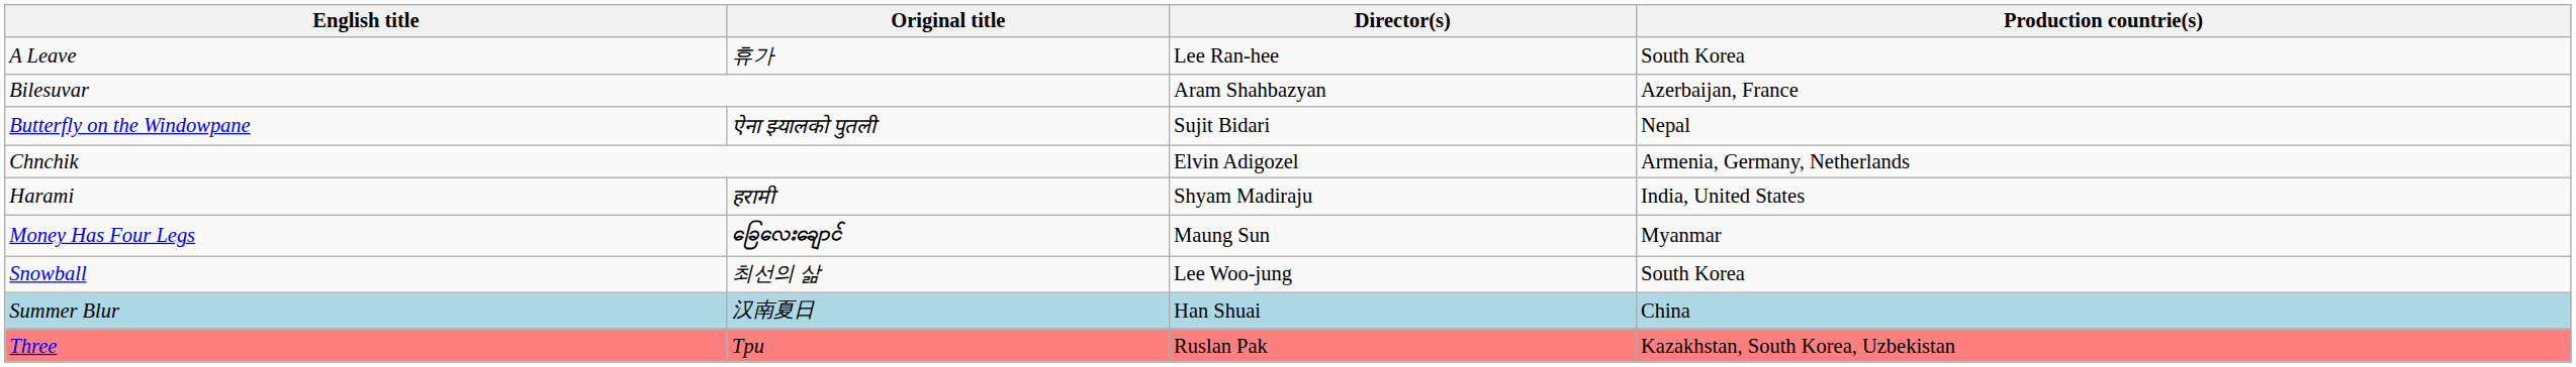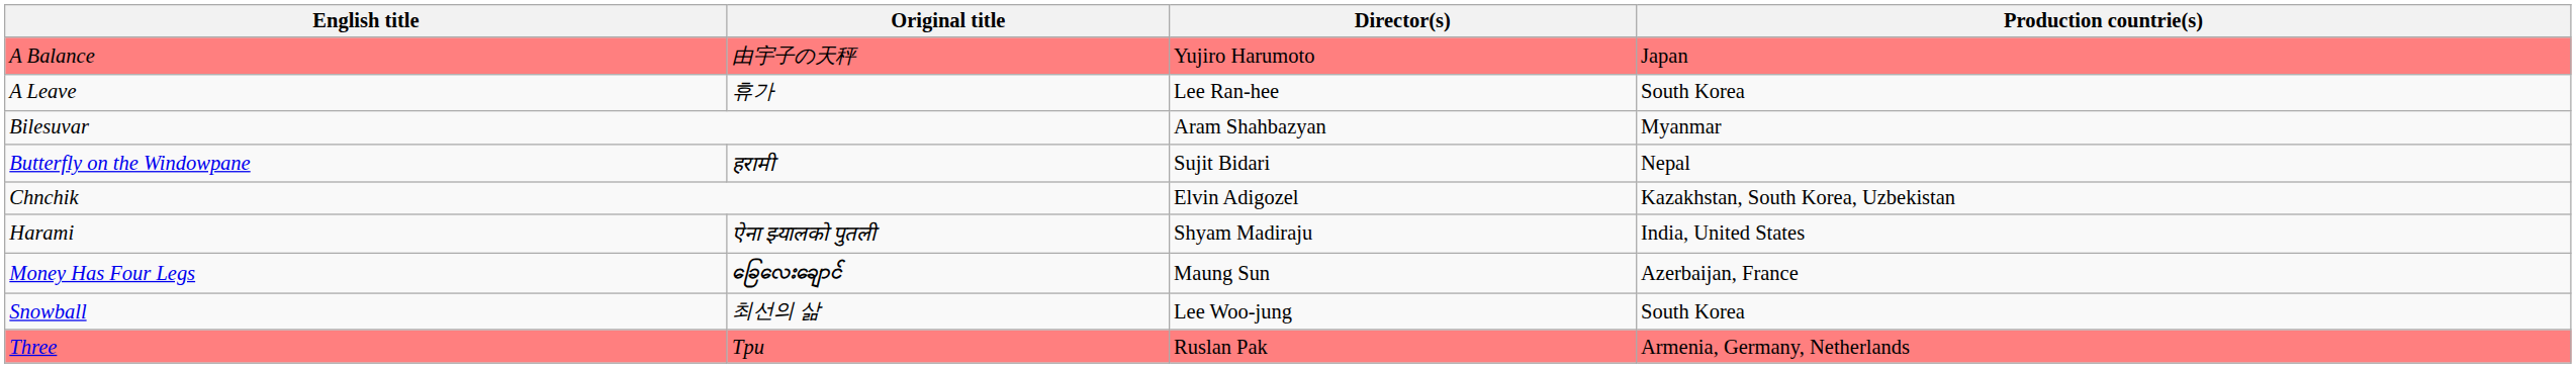 <table class="sortable wikitable" style="width:100%; margin-bottom:4px" cellpadding="5">
 <tr>
 <th scope="col">English title</th>
 <th scope="col">Original title</th>
 <th scope="col">Director(s)</th>
 <th scope="col">Production countrie(s)</th>
+</tr>
+<tr style="background:#FF7F7F;">
+<td><em>A Balance</em> </td>
+<td><em>由宇子の天秤</em></td>
+<td>Yujiro Harumoto</td>
+<td>Japan</td>
 </tr>
 <tr>
 <td><em>A Leave</em></td>
 <td><em>휴가</em></td>
 <td>Lee Ran-hee</td>
 <td>South Korea</td>
 </tr>
 <tr>
 <td colspan="2"><em>Bilesuvar</em></td>
 <td>Aram Shahbazyan</td>
-<td>Azerbaijan, France</td>
+<td>Myanmar</td>
 </tr>
 <tr>
 <td><em><a href='#'>Butterfly on the Windowpane</a></em></td>
-<td><em>ऐना झ्यालको पुतली</em></td>
+<td><em>हरामी</em></td>
 <td>Sujit Bidari</td>
 <td>Nepal</td>
 </tr>
 <tr>
 <td colspan="2"><em>Chnchik</em></td>
 <td>Elvin Adigozel</td>
-<td>Armenia, Germany, Netherlands</td>
+<td>Kazakhstan, South Korea, Uzbekistan</td>
 </tr>
 <tr>
 <td><em>Harami</em></td>
-<td><em>हरामी</em></td>
+<td><em>ऐना झ्यालको पुतली</em></td>
 <td>Shyam Madiraju</td>
 <td>India, United States</td>
 </tr>
 <tr>
 <td><em><a href='#'>Money Has Four Legs</a></em></td>
 <td><strong><em>ခြေလေးချောင်</em></strong></td>
 <td>Maung Sun</td>
-<td>Myanmar</td>
+<td>Azerbaijan, France</td>
 </tr>
 <tr>
 <td><em><a href='#'>Snowball</a></em>  </td>
 <td><em>최선의 삶</em></td>
 <td>Lee Woo-jung</td>
 <td>South Korea</td>
 </tr>
-<tr style="background:#ADD8E6;">
-<td><em>Summer Blur</em> </td>
-<td><em>汉南夏日</em></td>
-<td>Han Shuai</td>
-<td>China</td>
-</tr>
 <tr style="background:#FF7F7F;">
 <td><em><a href='#'>Three</a></em> </td>
 <td><em>Tpu</em></td>
 <td>Ruslan Pak</td>
-<td>Kazakhstan, South Korea, Uzbekistan</td>
+<td>Armenia, Germany, Netherlands</td>
 </tr>
 </table>
